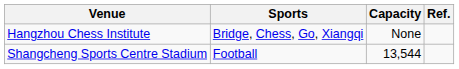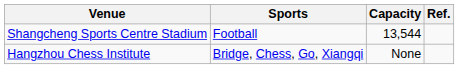 <table class="wikitable sortable">
 <tr>
 <th>Venue</th>
 <th>Sports</th>
 <th>Capacity</th>
 <th>Ref.</th>
 </tr>
 <tr>
+<td><a href='#'>Shangcheng Sports Centre Stadium</a></td>
+<td><a href='#'>Football</a></td>
+<td align=right>13,544</td>
+<td></td>
+</tr>
+<tr>
 <td><a href='#'>Hangzhou Chess Institute</a></td>
 <td><a href='#'>Bridge</a>, <a href='#'>Chess</a>, <a href='#'>Go</a>, <a href='#'>Xiangqi</a></td>
 <td align=right>None</td>
 <td></td>
 </tr>
-<tr>
-<td><a href='#'>Shangcheng Sports Centre Stadium</a></td>
-<td><a href='#'>Football</a></td>
-<td align=right>13,544</td>
-<td></td>
-</tr>
 </table>
